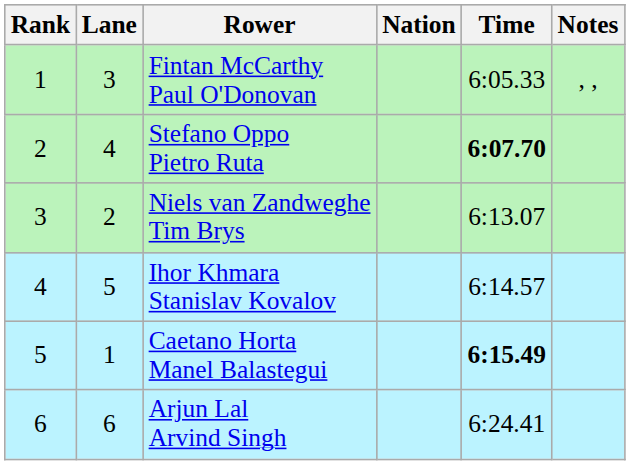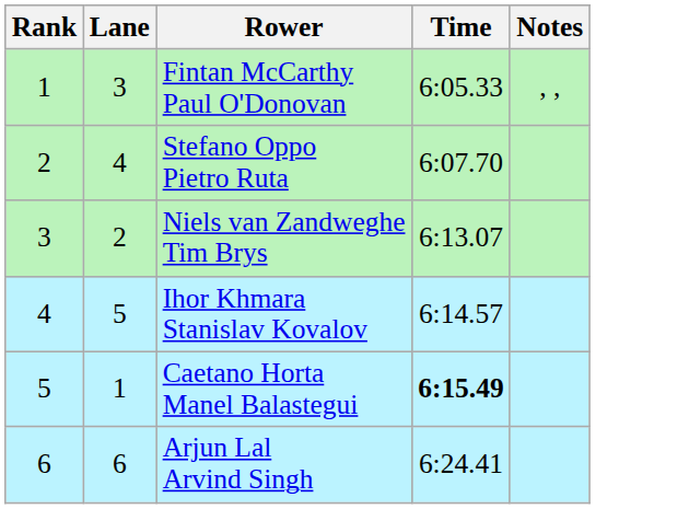 <table class="wikitable sortable" style="text-align:center">
 <tr>
 <th>Rank</th>
 <th>Lane</th>
 <th>Rower</th>
-<th>Nation</th>
 <th>Time</th>
 <th>Notes</th>
 </tr>
 <tr bgcolor=bbf3bb>
 <td>1</td>
 <td>3</td>
 <td align="left"><a href='#'>Fintan McCarthy</a><br><a href='#'>Paul O'Donovan</a></td>
-<td align="left"></td>
 <td>6:05.33</td>
 <td>, , </td>
 </tr>
 <tr bgcolor=bbf3bb>
 <td>2</td>
 <td>4</td>
 <td align=left><a href='#'>Stefano Oppo</a><br><a href='#'>Pietro Ruta</a></td>
-<td align=left></td>
-<td><strong>6:07.70</strong></td>
+<td>6:07.70</td>
 <td></td>
 </tr>
 <tr bgcolor=bbf3bb>
 <td>3</td>
 <td>2</td>
 <td align="left"><a href='#'>Niels van Zandweghe</a><br><a href='#'>Tim Brys</a></td>
-<td align="left"></td>
 <td>6:13.07</td>
 <td></td>
 </tr>
 <tr bgcolor=bbf3ff>
 <td>4</td>
 <td>5</td>
 <td align="left"><a href='#'>Ihor Khmara</a><br><a href='#'>Stanislav Kovalov</a></td>
-<td align=left></td>
 <td>6:14.57</td>
 <td></td>
 </tr>
 <tr bgcolor=bbf3ff>
 <td>5</td>
 <td>1</td>
 <td align="left"><a href='#'>Caetano Horta</a><br><a href='#'>Manel Balastegui</a></td>
-<td align="left"></td>
 <td><strong>6:15.49</strong></td>
 <td></td>
 </tr>
 <tr bgcolor=bbf3ff>
 <td>6</td>
 <td>6</td>
 <td align="left"><a href='#'>Arjun Lal</a><br><a href='#'>Arvind Singh</a></td>
-<td align="left"></td>
 <td>6:24.41</td>
 <td></td>
 </tr>
 </table>
